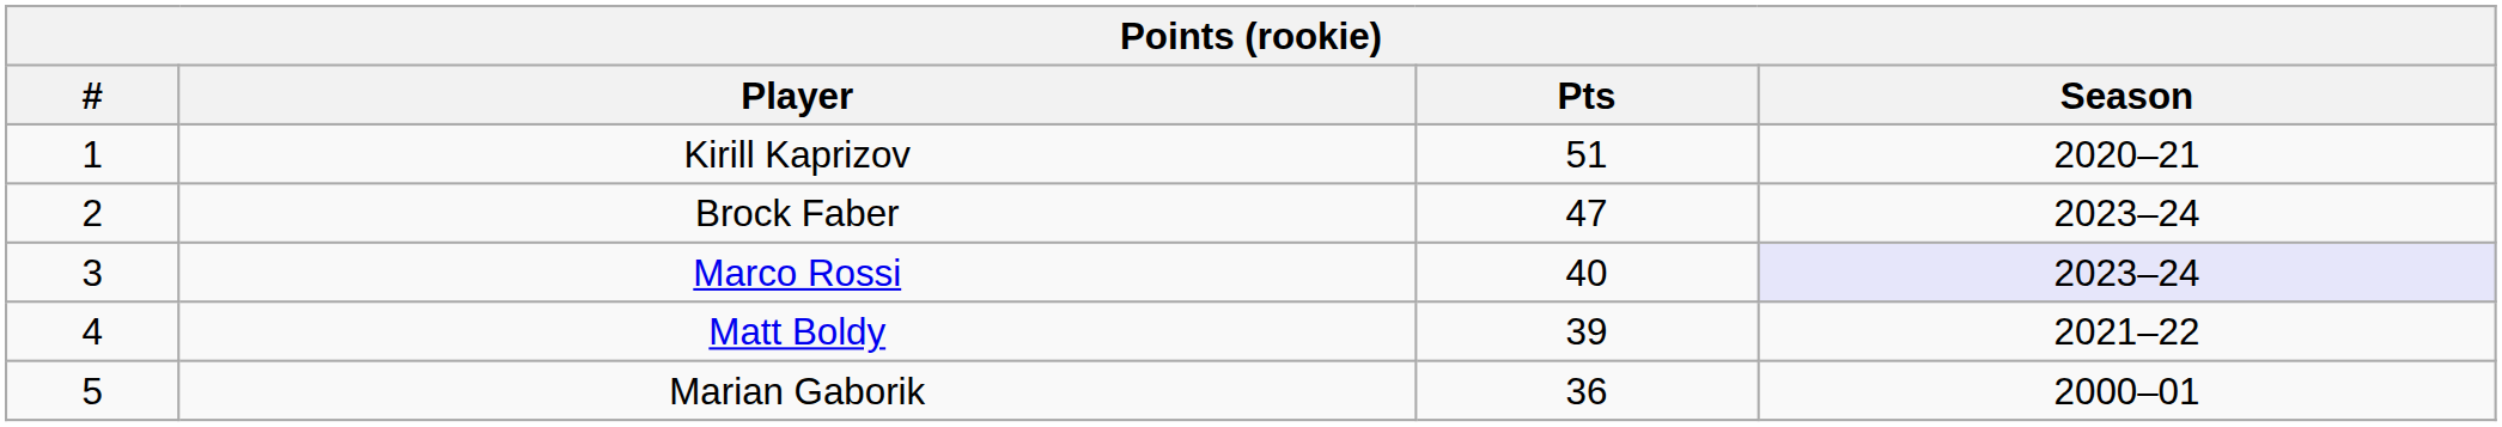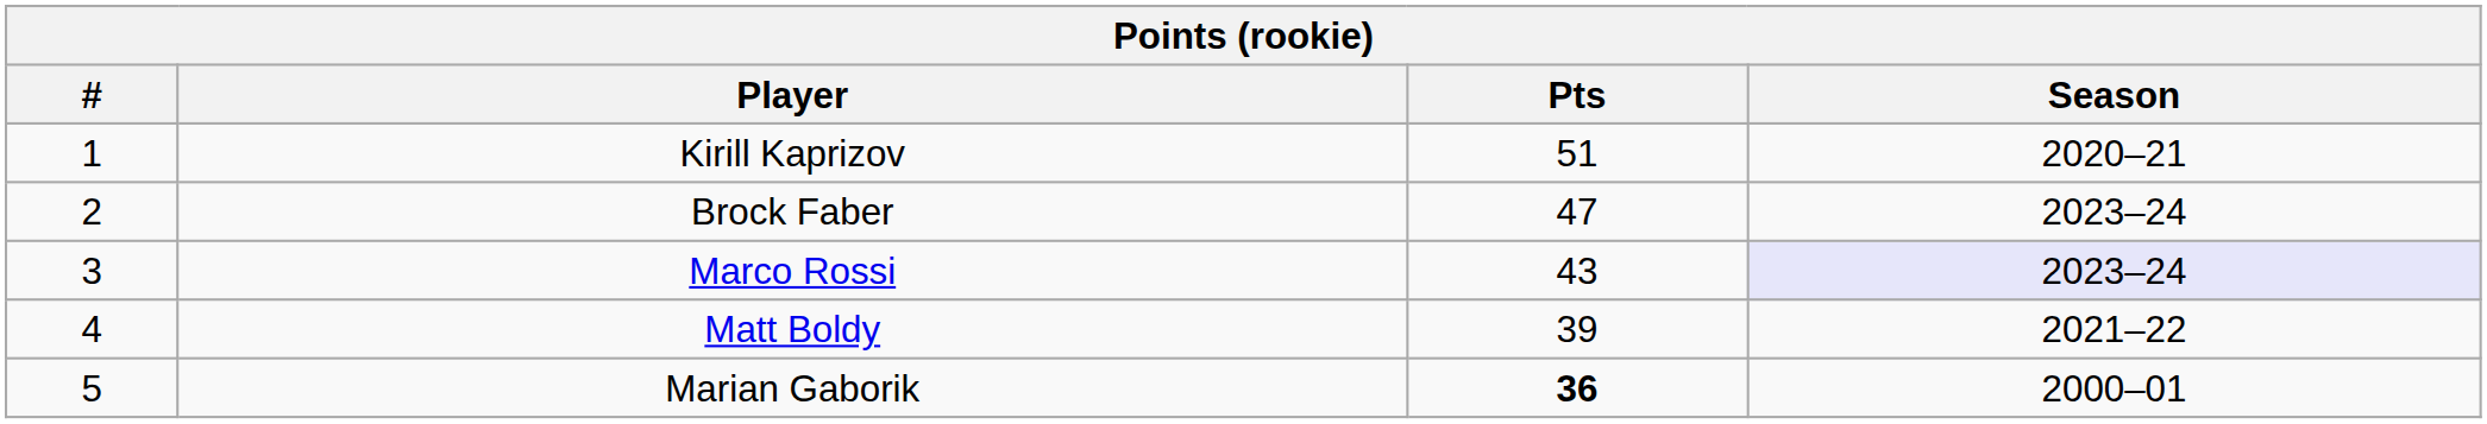 <table class="wikitable" style="text-align: center; font-size: 95%" width="80%">
 <tr>
 <th colspan="4">Points (rookie)</th>
 </tr>
 <tr>
 <th>#</th>
 <th>Player</th>
 <th>Pts</th>
 <th>Season</th>
 </tr>
 <tr>
 <td>1</td>
 <td>Kirill Kaprizov</td>
 <td>51</td>
 <td>2020–21</td>
 </tr>
 <tr>
 <td>2</td>
 <td>Brock Faber</td>
 <td>47</td>
 <td>2023–24</td>
 </tr>
 <tr>
 <td>3</td>
 <td><a href='#'>Marco Rossi</a></td>
-<td>40</td>
+<td>43</td>
 <td style="background: lavender;">2023–24</td>
 </tr>
 <tr>
 <td>4</td>
 <td><a href='#'>Matt Boldy</a></td>
 <td>39</td>
 <td>2021–22</td>
 </tr>
 <tr>
 <td>5</td>
 <td>Marian Gaborik</td>
-<td>36</td>
+<td><strong>36</strong></td>
 <td>2000–01</td>
 </tr>
 </table>
